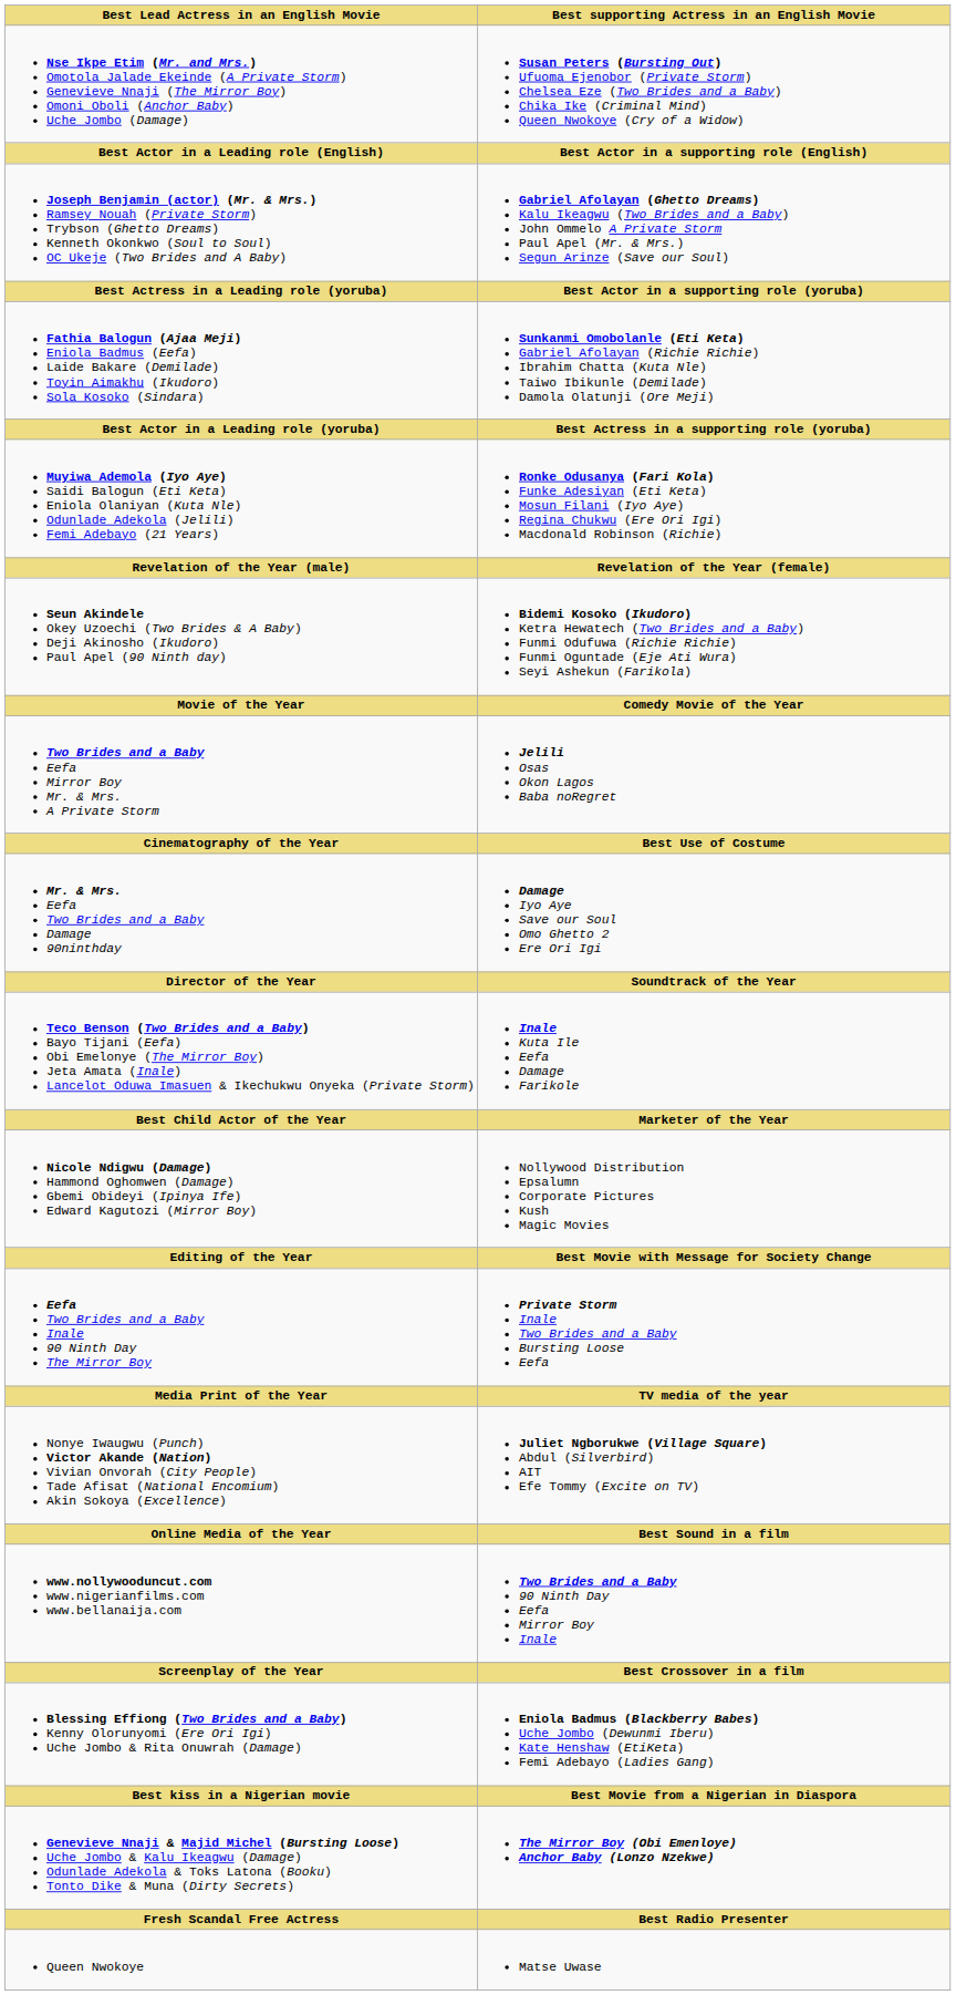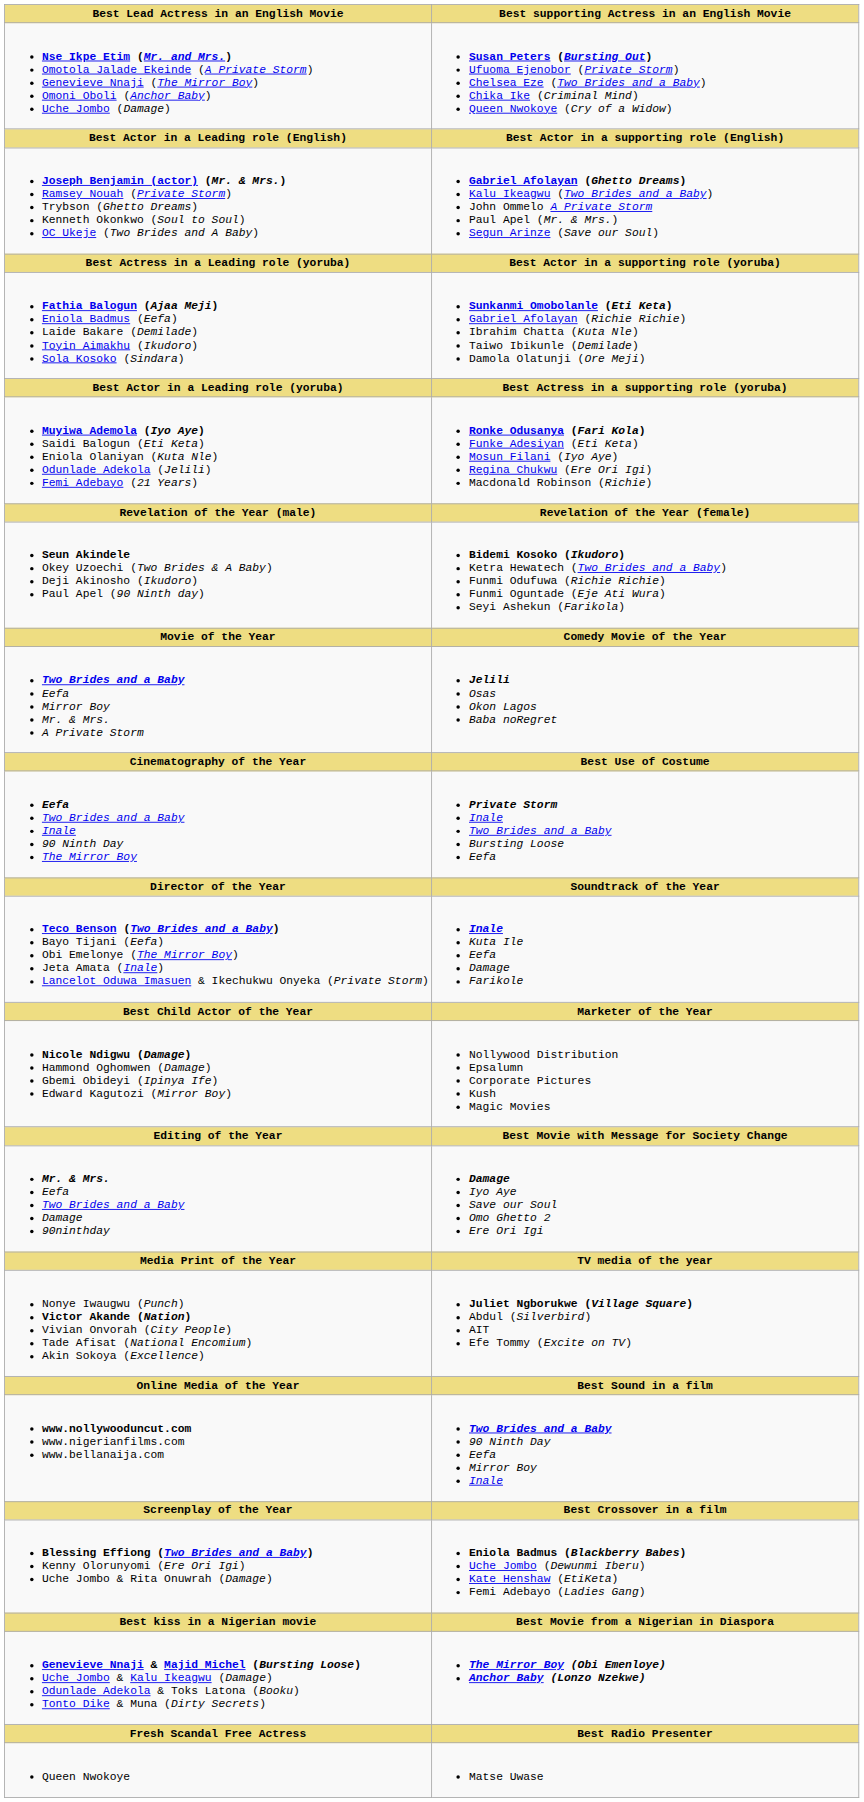 <table class="wikitable">
 <tr>
 <th style="background:#EEDD82; width:50%">Best Lead Actress in an English Movie</th>
 <th style="background:#EEDD82; width:50%">Best supporting Actress in an English Movie</th>
 </tr>
 <tr>
 <td valign="top"><br><ul><li><strong><a href='#'>Nse Ikpe Etim</a> (<em><a href='#'>Mr. and Mrs.</a></em>)</strong></li><li><a href='#'>Omotola Jalade Ekeinde</a> (<em><a href='#'>A Private Storm</a></em>)</li><li><a href='#'>Genevieve Nnaji</a> (<em><a href='#'>The Mirror Boy</a></em>)</li><li><a href='#'>Omoni Oboli</a> (<em><a href='#'>Anchor Baby</a></em>)</li><li><a href='#'>Uche Jombo</a> (<em>Damage</em>)</li></ul></td>
 <td valign="top"><br><ul><li><strong><a href='#'>Susan Peters</a> (<em><a href='#'>Bursting Out</a></em>)</strong></li><li><a href='#'>Ufuoma Ejenobor</a> (<em><a href='#'>Private Storm</a></em>)</li><li><a href='#'>Chelsea Eze</a> (<em><a href='#'>Two Brides and a Baby</a></em>)</li><li><a href='#'>Chika Ike</a> (<em>Criminal Mind</em>)</li><li><a href='#'>Queen Nwokoye</a> (<em>Cry of a Widow</em>)</li></ul></td>
 </tr>
 <tr>
 <th style="background:#EEDD82; width:50%">Best Actor in a Leading role (English)</th>
 <th style="background:#EEDD82; width:50%">Best Actor in a supporting role (English)</th>
 </tr>
 <tr>
 <td valign="top"><br><ul><li><strong><a href='#'>Joseph Benjamin (actor)</a> (<em>Mr. & Mrs.</em>)</strong></li><li><a href='#'>Ramsey Nouah</a> (<em><a href='#'>Private Storm</a></em>)</li><li>Trybson (<em>Ghetto Dreams</em>)</li><li>Kenneth Okonkwo (<em>Soul to Soul</em>)</li><li><a href='#'>OC Ukeje</a> (<em>Two Brides and A Baby</em>)</li></ul></td>
 <td valign="top"><br><ul><li><strong><a href='#'>Gabriel Afolayan</a> (<em>Ghetto Dreams</em>)</strong></li><li><a href='#'>Kalu Ikeagwu</a> (<em><a href='#'>Two Brides and a Baby</a></em>)</li><li>John Ommelo <em><a href='#'>A Private Storm</a></em></li><li>Paul Apel (<em>Mr. & Mrs.</em>)</li><li><a href='#'>Segun Arinze</a> (<em>Save our Soul</em>)</li></ul></td>
 </tr>
 <tr>
 <th style="background:#EEDD82; width:50%">Best Actress in a Leading role (yoruba)</th>
 <th style="background:#EEDD82; width:50%">Best Actor in a supporting role (yoruba)</th>
 </tr>
 <tr>
 <td valign="top"><br><ul><li><strong><a href='#'>Fathia Balogun</a> (<em>Ajaa Meji</em>)</strong></li><li><a href='#'>Eniola Badmus</a> (<em>Eefa</em>)</li><li>Laide Bakare (<em>Demilade</em>)</li><li><a href='#'>Toyin Aimakhu</a> (<em>Ikudoro</em>)</li><li><a href='#'>Sola Kosoko</a> (<em>Sindara</em>)</li></ul></td>
 <td valign="top"><br><ul><li><strong><a href='#'>Sunkanmi Omobolanle</a> (<em>Eti Keta</em>)</strong></li><li><a href='#'>Gabriel Afolayan</a> (<em>Richie Richie</em>)</li><li>Ibrahim Chatta (<em>Kuta Nle</em>)</li><li>Taiwo Ibikunle (<em>Demilade</em>)</li><li>Damola Olatunji (<em>Ore Meji</em>)</li></ul></td>
 </tr>
 <tr>
 <th style="background:#EEDD82; width:50%">Best Actor in a Leading role (yoruba)</th>
 <th style="background:#EEDD82; width:50%">Best Actress in a supporting role (yoruba)</th>
 </tr>
 <tr>
 <td valign="top"><br><ul><li><strong><a href='#'>Muyiwa Ademola</a> (<em>Iyo Aye</em>)</strong></li><li>Saidi Balogun (<em>Eti Keta</em>)</li><li>Eniola Olaniyan (<em>Kuta Nle</em>)</li><li><a href='#'>Odunlade Adekola</a> (<em>Jelili</em>)</li><li><a href='#'>Femi Adebayo</a> (<em>21 Years</em>)</li></ul></td>
 <td valign="top"><br><ul><li><strong><a href='#'>Ronke Odusanya</a> (<em>Fari Kola</em>)</strong></li><li><a href='#'>Funke Adesiyan</a> (<em>Eti Keta</em>)</li><li><a href='#'>Mosun Filani</a> (<em>Iyo Aye</em>)</li><li><a href='#'>Regina Chukwu</a> (<em>Ere Ori Igi</em>)</li><li>Macdonald Robinson (<em>Richie</em>)</li></ul></td>
 </tr>
 <tr>
 <th style="background:#EEDD82; width:50%">Revelation of the Year (male)</th>
 <th style="background:#EEDD82; width:50%">Revelation of the Year (female)</th>
 </tr>
 <tr>
 <td valign="top"><br><ul><li><strong>Seun Akindele</strong></li><li>Okey Uzoechi (<em>Two Brides & A Baby</em>)</li><li>Deji Akinosho (<em>Ikudoro</em>)</li><li>Paul Apel (<em>90 Ninth day</em>)</li></ul></td>
 <td valign="top"><br><ul><li><strong>Bidemi Kosoko (<em>Ikudoro</em>)</strong></li><li>Ketra Hewatech (<em><a href='#'>Two Brides and a Baby</a></em>)</li><li>Funmi Odufuwa (<em>Richie Richie</em>)</li><li>Funmi Oguntade (<em>Eje Ati Wura</em>)</li><li>Seyi Ashekun (<em>Farikola</em>)</li></ul></td>
 </tr>
 <tr>
 <th style="background:#EEDD82; width:50%">Movie of the Year</th>
 <th style="background:#EEDD82; width:50%">Comedy Movie of the Year</th>
 </tr>
 <tr>
 <td valign="top"><br><ul><li><strong><em><a href='#'>Two Brides and a Baby</a></em></strong></li><li><em>Eefa</em></li><li><em>Mirror Boy</em></li><li><em>Mr. & Mrs.</em></li><li><em>A Private Storm</em></li></ul></td>
 <td valign="top"><br><ul><li><strong><em>Jelili</em></strong></li><li><em>Osas</em></li><li><em>Okon Lagos</em></li><li><em>Baba noRegret</em></li></ul></td>
 </tr>
 <tr>
 <th style="background:#EEDD82; width:50%">Cinematography of the Year</th>
 <th style="background:#EEDD82; width:50%">Best Use of Costume</th>
 </tr>
 <tr>
-<td valign="top"><br><ul><li><strong><em>Mr. & Mrs.</em></strong></li><li><em>Eefa</em></li><li><em><a href='#'>Two Brides and a Baby</a></em></li><li><em>Damage</em></li><li><em>90ninthday</em></li></ul></td>
-<td valign="top"><br><ul><li><strong><em>Damage</em></strong></li><li><em>Iyo Aye</em></li><li><em>Save our Soul</em></li><li><em>Omo Ghetto 2</em></li><li><em>Ere Ori Igi</em></li></ul></td>
+<td valign="top"><br><ul><li><strong><em>Eefa</em></strong></li><li><em><a href='#'>Two Brides and a Baby</a></em></li><li><em><a href='#'>Inale</a></em></li><li><em>90 Ninth Day</em></li><li><em><a href='#'>The Mirror Boy</a></em></li></ul></td>
+<td valign="top"><br><ul><li><strong><em>Private Storm</em></strong></li><li><em><a href='#'>Inale</a></em></li><li><em><a href='#'>Two Brides and a Baby</a></em></li><li><em>Bursting Loose</em></li><li><em>Eefa</em></li></ul></td>
 </tr>
 <tr>
 <th style="background:#EEDD82; width:50%">Director of the Year</th>
 <th style="background:#EEDD82; width:50%">Soundtrack of the Year</th>
 </tr>
 <tr>
 <td valign="top"><br><ul><li><strong><a href='#'>Teco Benson</a> (<em><a href='#'>Two Brides and a Baby</a></em>)</strong></li><li>Bayo Tijani (<em>Eefa</em>)</li><li>Obi Emelonye (<em><a href='#'>The Mirror Boy</a></em>)</li><li>Jeta Amata (<em><a href='#'>Inale</a></em>)</li><li><a href='#'>Lancelot Oduwa Imasuen</a> & Ikechukwu Onyeka (<em>Private Storm</em>)</li></ul></td>
 <td valign="top"><br><ul><li><strong><em><a href='#'>Inale</a></em></strong></li><li><em>Kuta Ile</em></li><li><em>Eefa</em></li><li><em>Damage</em></li><li><em>Farikole</em></li></ul></td>
 </tr>
 <tr>
 <th style="background:#EEDD82; width:50%">Best Child Actor of the Year</th>
 <th style="background:#EEDD82; width:50%">Marketer of the Year</th>
 </tr>
 <tr>
 <td valign="top"><br><ul><li><strong>Nicole Ndigwu (<em>Damage</em>)</strong></li><li>Hammond Oghomwen (<em>Damage</em>)</li><li>Gbemi Obideyi (<em>Ipinya Ife</em>)</li><li>Edward Kagutozi (<em>Mirror Boy</em>)</li></ul></td>
 <td valign="top"><br><ul><li>Nollywood Distribution</li><li>Epsalumn</li><li>Corporate Pictures</li><li>Kush</li><li>Magic Movies</li></ul></td>
 </tr>
 <tr>
 <th style="background:#EEDD82; width:50%">Editing of the Year</th>
 <th style="background:#EEDD82; width:50%">Best Movie with Message for Society Change</th>
 </tr>
 <tr>
-<td valign="top"><br><ul><li><strong><em>Eefa</em></strong></li><li><em><a href='#'>Two Brides and a Baby</a></em></li><li><em><a href='#'>Inale</a></em></li><li><em>90 Ninth Day</em></li><li><em><a href='#'>The Mirror Boy</a></em></li></ul></td>
-<td valign="top"><br><ul><li><strong><em>Private Storm</em></strong></li><li><em><a href='#'>Inale</a></em></li><li><em><a href='#'>Two Brides and a Baby</a></em></li><li><em>Bursting Loose</em></li><li><em>Eefa</em></li></ul></td>
+<td valign="top"><br><ul><li><strong><em>Mr. & Mrs.</em></strong></li><li><em>Eefa</em></li><li><em><a href='#'>Two Brides and a Baby</a></em></li><li><em>Damage</em></li><li><em>90ninthday</em></li></ul></td>
+<td valign="top"><br><ul><li><strong><em>Damage</em></strong></li><li><em>Iyo Aye</em></li><li><em>Save our Soul</em></li><li><em>Omo Ghetto 2</em></li><li><em>Ere Ori Igi</em></li></ul></td>
 </tr>
 <tr>
 <th style="background:#EEDD82; width:50%">Media Print of the Year</th>
 <th style="background:#EEDD82; width:50%">TV media of the year</th>
 </tr>
 <tr>
 <td valign="top"><br><ul><li>Nonye Iwaugwu (<em>Punch</em>)</li><li><strong>Victor Akande (<em>Nation</em>)</strong></li><li>Vivian Onvorah (<em>City People</em>)</li><li>Tade Afisat (<em>National Encomium</em>)</li><li>Akin Sokoya (<em>Excellence</em>)</li></ul></td>
 <td valign="top"><br><ul><li><strong>Juliet Ngborukwe (<em>Village Square</em>)</strong></li><li>Abdul (<em>Silverbird</em>)</li><li>AIT</li><li>Efe Tommy (<em>Excite on TV</em>)</li></ul></td>
 </tr>
 <tr>
 <th style="background:#EEDD82; width:50%">Online Media of the Year</th>
 <th style="background:#EEDD82; width:50%">Best Sound in a film</th>
 </tr>
 <tr>
 <td valign="top"><br><ul><li><strong>www.nollywooduncut.com</strong></li><li>www.nigerianfilms.com</li><li>www.bellanaija.com</li></ul></td>
 <td valign="top"><br><ul><li><strong><em><a href='#'>Two Brides and a Baby</a></em></strong></li><li><em>90 Ninth Day</em></li><li><em>Eefa</em></li><li><em>Mirror Boy</em></li><li><em><a href='#'>Inale</a></em></li></ul></td>
 </tr>
 <tr>
 <th style="background:#EEDD82; width:50%">Screenplay of the Year</th>
 <th style="background:#EEDD82; width:50%">Best Crossover  in a film</th>
 </tr>
 <tr>
 <td valign="top"><br><ul><li><strong>Blessing Effiong (<em><a href='#'>Two Brides and a Baby</a></em>)</strong></li><li>Kenny Olorunyomi (<em>Ere Ori Igi</em>)</li><li>Uche Jombo & Rita Onuwrah (<em>Damage</em>)</li></ul></td>
 <td valign="top"><br><ul><li><strong>Eniola Badmus (<em>Blackberry Babes</em>)</strong></li><li><a href='#'>Uche Jombo</a> (<em>Dewunmi Iberu</em>)</li><li><a href='#'>Kate Henshaw</a> (<em>EtiKeta</em>)</li><li>Femi Adebayo (<em>Ladies Gang</em>)</li></ul></td>
 </tr>
 <tr>
 <th style="background:#EEDD82; width:50%">Best kiss in a Nigerian movie</th>
 <th style="background:#EEDD82; width:50%">Best Movie from a Nigerian in Diaspora</th>
 </tr>
 <tr>
 <td valign="top"><br><ul><li><strong><a href='#'>Genevieve Nnaji</a> & <a href='#'>Majid Michel</a> (<em>Bursting Loose</em>)</strong></li><li><a href='#'>Uche Jombo</a> & <a href='#'>Kalu Ikeagwu</a> (<em>Damage</em>)</li><li><a href='#'>Odunlade Adekola</a> & Toks Latona (<em>Booku</em>)</li><li><a href='#'>Tonto Dike</a> & Muna (<em>Dirty Secrets</em>)</li></ul></td>
 <td valign="top"><br><ul><li><strong><em><a href='#'>The Mirror Boy</a><em> (Obi Emenloye)<strong></li><li></em><a href='#'>Anchor Baby</a><em> (Lonzo Nzekwe)</li></ul></td>
 </tr>
 <tr>
 <th style="background:#EEDD82; width:50%">Fresh Scandal Free Actress</th>
 <th style="background:#EEDD82; width:50%">Best Radio Presenter</th>
 </tr>
 <tr>
 <td valign="top"><br><ul><li></strong>Queen Nwokoye<strong></li></ul></td>
 <td valign="top"><br><ul><li></strong>Matse Uwase<strong></li></ul></td>
 </tr>
 </table>
